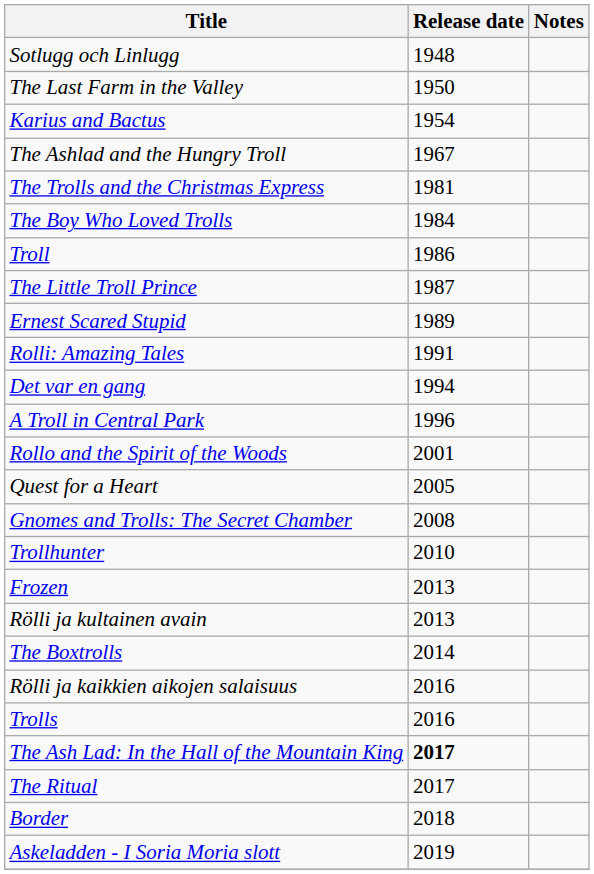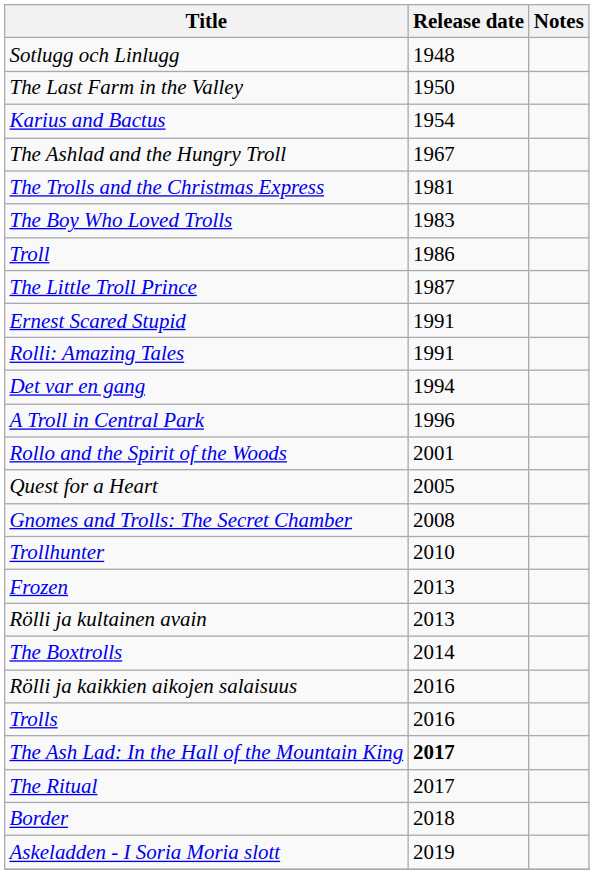 <table class="wikitable sortable">
 <tr>
 <th scope="col">Title</th>
 <th scope="col">Release date</th>
 <th scope="col" class="unsortable">Notes</th>
 </tr>
 <tr>
 <td><em>Sotlugg och Linlugg</em></td>
 <td>1948</td>
 <td></td>
 </tr>
 <tr>
 <td><em>The Last Farm in the Valley</em></td>
 <td>1950</td>
 <td></td>
 </tr>
 <tr>
 <td><em><a href='#'>Karius and Bactus</a></em></td>
 <td>1954</td>
 <td></td>
 </tr>
 <tr>
 <td><em>The Ashlad and the Hungry Troll</em></td>
 <td>1967</td>
 <td></td>
 </tr>
 <tr>
 <td><em><a href='#'>The Trolls and the Christmas Express</a></em></td>
 <td>1981</td>
 <td></td>
 </tr>
 <tr>
 <td><em><a href='#'>The Boy Who Loved Trolls</a></em></td>
-<td>1984</td>
+<td>1983</td>
 <td></td>
 </tr>
 <tr>
 <td><em><a href='#'>Troll</a></em></td>
 <td>1986</td>
 <td></td>
 </tr>
 <tr>
 <td><em><a href='#'>The Little Troll Prince</a></em></td>
 <td>1987</td>
 <td></td>
 </tr>
 <tr>
 <td><em><a href='#'>Ernest Scared Stupid</a></em></td>
-<td>1989</td>
+<td>1991</td>
 <td></td>
 </tr>
 <tr>
 <td><em><a href='#'>Rolli: Amazing Tales</a></em></td>
 <td>1991</td>
 <td></td>
 </tr>
 <tr>
 <td><em><a href='#'>Det var en gang</a></em></td>
 <td>1994</td>
 <td></td>
 </tr>
 <tr>
 <td><em><a href='#'>A Troll in Central Park</a></em></td>
 <td>1996</td>
 <td></td>
 </tr>
 <tr>
 <td><em><a href='#'>Rollo and the Spirit of the Woods</a></em></td>
 <td>2001</td>
 <td></td>
 </tr>
 <tr>
 <td><em>Quest for a Heart</em></td>
 <td>2005</td>
 <td></td>
 </tr>
 <tr>
 <td><em><a href='#'>Gnomes and Trolls: The Secret Chamber</a></em></td>
 <td>2008</td>
 <td></td>
 </tr>
 <tr>
 <td><em><a href='#'>Trollhunter</a></em></td>
 <td>2010</td>
 <td></td>
 </tr>
 <tr>
 <td><em><a href='#'>Frozen</a></em></td>
 <td>2013</td>
 <td></td>
 </tr>
 <tr>
 <td><em>Rölli ja kultainen avain</em></td>
 <td>2013</td>
 <td></td>
 </tr>
 <tr>
 <td><em><a href='#'>The Boxtrolls</a></em></td>
 <td>2014</td>
 <td></td>
 </tr>
 <tr>
 <td><em>Rölli ja kaikkien aikojen salaisuus</em></td>
 <td>2016</td>
 <td></td>
 </tr>
 <tr>
 <td><em><a href='#'>Trolls</a></em></td>
 <td>2016</td>
 <td></td>
 </tr>
 <tr>
 <td><em><a href='#'>The Ash Lad: In the Hall of the Mountain King</a></em></td>
 <td><strong>2017</strong></td>
 <td></td>
 </tr>
 <tr>
 <td><em><a href='#'>The Ritual</a></em></td>
 <td>2017</td>
 <td></td>
 </tr>
 <tr>
 <td><em><a href='#'>Border</a></em></td>
 <td>2018</td>
 <td></td>
 </tr>
 <tr>
 <td><em><a href='#'>Askeladden - I Soria Moria slott</a></em></td>
 <td>2019</td>
 <td></td>
 </tr>
 <tr>
 </tr>
 </table>
